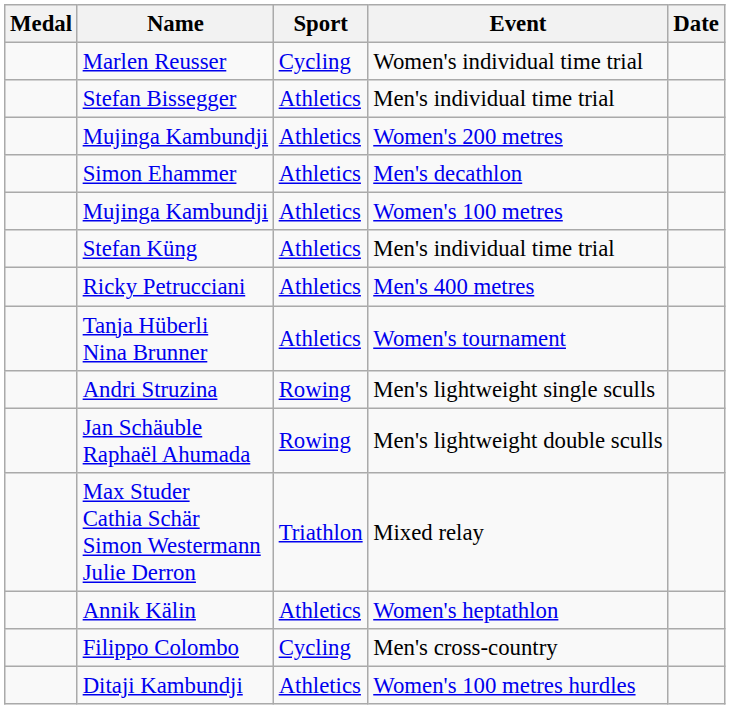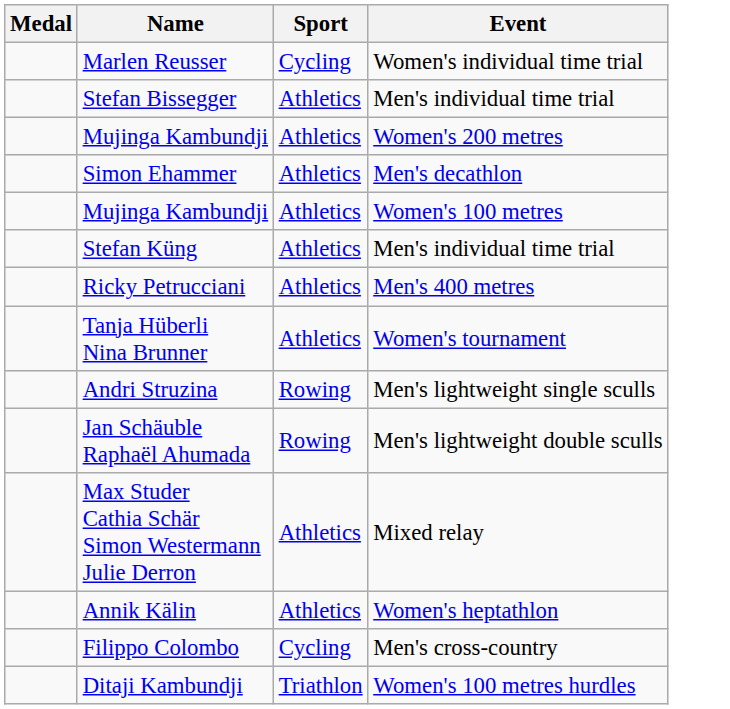 <table class="wikitable sortable" style="font-size: 95%;">
 <tr>
 <th>Medal</th>
 <th>Name</th>
 <th>Sport</th>
 <th>Event</th>
-<th>Date</th>
 </tr>
 <tr>
 <td></td>
 <td><a href='#'>Marlen Reusser</a></td>
 <td><a href='#'>Cycling</a></td>
 <td>Women's individual time trial</td>
-<td></td>
 </tr>
 <tr>
 <td></td>
 <td><a href='#'>Stefan Bissegger</a></td>
 <td><a href='#'>Athletics</a></td>
 <td>Men's individual time trial</td>
-<td></td>
 </tr>
 <tr>
 <td></td>
 <td><a href='#'>Mujinga Kambundji</a></td>
 <td><a href='#'>Athletics</a></td>
 <td><a href='#'>Women's 200 metres</a></td>
-<td></td>
 </tr>
 <tr>
 <td></td>
 <td><a href='#'>Simon Ehammer</a></td>
 <td><a href='#'>Athletics</a></td>
 <td><a href='#'>Men's decathlon</a></td>
-<td></td>
 </tr>
 <tr>
 <td></td>
 <td><a href='#'>Mujinga Kambundji</a></td>
 <td><a href='#'>Athletics</a></td>
 <td><a href='#'>Women's 100 metres</a></td>
-<td></td>
 </tr>
 <tr>
 <td></td>
 <td><a href='#'>Stefan Küng</a></td>
 <td><a href='#'>Athletics</a></td>
 <td>Men's individual time trial</td>
-<td></td>
 </tr>
 <tr>
 <td></td>
 <td><a href='#'>Ricky Petrucciani</a></td>
 <td><a href='#'>Athletics</a></td>
 <td><a href='#'>Men's 400 metres</a></td>
-<td></td>
 </tr>
 <tr>
 <td></td>
 <td><a href='#'>Tanja Hüberli</a><br><a href='#'>Nina Brunner</a></td>
 <td><a href='#'>Athletics</a></td>
 <td><a href='#'>Women's tournament</a></td>
-<td></td>
 </tr>
 <tr>
 <td></td>
 <td><a href='#'>Andri Struzina</a></td>
 <td><a href='#'>Rowing</a></td>
 <td>Men's lightweight single sculls</td>
-<td></td>
 </tr>
 <tr>
 <td></td>
 <td><a href='#'>Jan Schäuble</a><br><a href='#'>Raphaël Ahumada</a></td>
 <td><a href='#'>Rowing</a></td>
 <td>Men's lightweight double sculls</td>
-<td></td>
 </tr>
 <tr>
 <td></td>
 <td><a href='#'>Max Studer</a><br><a href='#'>Cathia Schär</a><br><a href='#'>Simon Westermann</a><br><a href='#'>Julie Derron</a></td>
-<td><a href='#'>Triathlon</a></td>
+<td><a href='#'>Athletics</a></td>
 <td>Mixed relay</td>
-<td></td>
 </tr>
 <tr>
 <td></td>
 <td><a href='#'>Annik Kälin</a></td>
 <td><a href='#'>Athletics</a></td>
 <td><a href='#'>Women's heptathlon</a></td>
-<td></td>
 </tr>
 <tr>
 <td></td>
 <td><a href='#'>Filippo Colombo</a></td>
 <td><a href='#'>Cycling</a></td>
 <td>Men's cross-country</td>
-<td></td>
 </tr>
 <tr>
 <td></td>
 <td><a href='#'>Ditaji Kambundji </a></td>
-<td><a href='#'>Athletics</a></td>
+<td><a href='#'>Triathlon</a></td>
 <td><a href='#'>Women's 100 metres hurdles</a></td>
-<td></td>
 </tr>
 </table>
